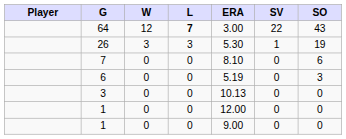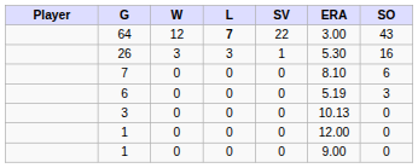 <table class="wikitable sortable">
 <tr>
 <th style="background:#ddf; width:16%;">Player</th>
 <th style="background:#ddf; width:9%;">G</th>
 <th style="background:#ddf; width:9%;">W</th>
 <th style="background:#ddf; width:9%;">L</th>
+<th style="background:#ddf; width:9%;">SV</th>
 <th style="background:#ddf; width:9%;">ERA</th>
-<th style="background:#ddf; width:9%;">SV</th>
 <th style="background:#ddf; width:9%;">SO</th>
 </tr>
 <tr style="text-align:center;">
 <td></td>
 <td>64</td>
 <td>12</td>
 <td><strong>7</strong></td>
+<td>22</td>
 <td>3.00</td>
-<td>22</td>
 <td>43</td>
 </tr>
 <tr align="center">
 <td></td>
 <td>26</td>
 <td>3</td>
 <td>3</td>
+<td>1</td>
 <td>5.30</td>
-<td>1</td>
-<td>19</td>
+<td>16</td>
 </tr>
 <tr align="center">
 <td></td>
 <td>7</td>
 <td>0</td>
 <td>0</td>
+<td>0</td>
 <td>8.10</td>
-<td>0</td>
 <td>6</td>
 </tr>
 <tr align="center">
 <td></td>
 <td>6</td>
 <td>0</td>
 <td>0</td>
+<td>0</td>
 <td>5.19</td>
-<td>0</td>
 <td>3</td>
 </tr>
 <tr align="center">
 <td></td>
 <td>3</td>
 <td>0</td>
 <td>0</td>
+<td>0</td>
 <td>10.13</td>
-<td>0</td>
 <td>0</td>
 </tr>
 <tr align="center">
 <td></td>
 <td>1</td>
 <td>0</td>
 <td>0</td>
+<td>0</td>
 <td>12.00</td>
-<td>0</td>
 <td>0</td>
 </tr>
 <tr align="center">
 <td></td>
 <td>1</td>
 <td>0</td>
 <td>0</td>
+<td>0</td>
 <td>9.00</td>
-<td>0</td>
 <td>0</td>
 </tr>
 </table>
